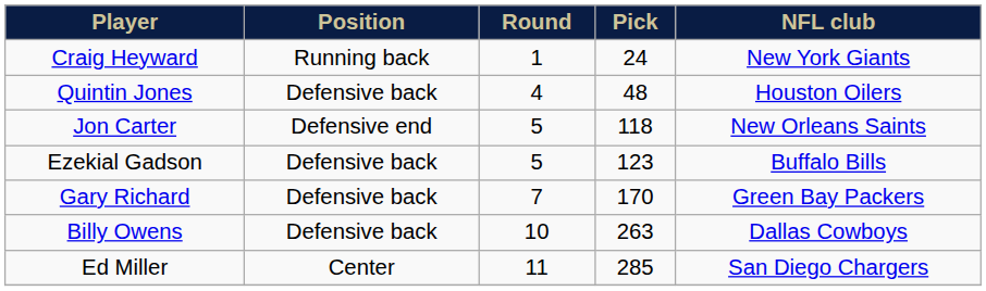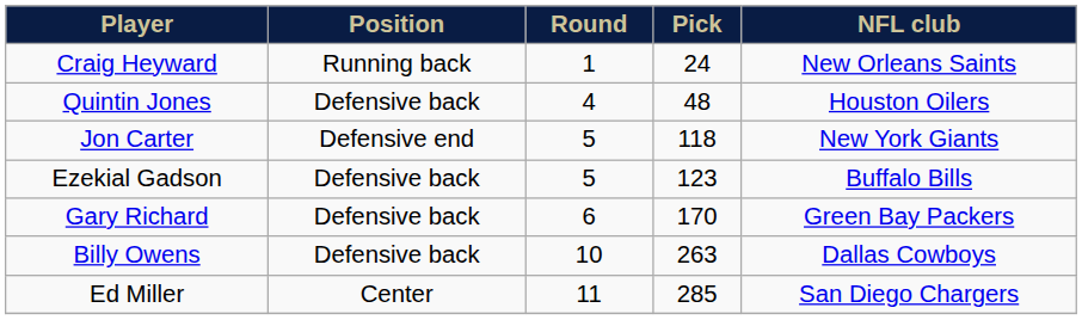 <table class="wikitable" width="80%">
 <tr align="center"  style="background:#091C44;color:#CEC499;">
 <td><strong>Player</strong></td>
 <td><strong>Position</strong></td>
 <td><strong>Round</strong></td>
 <td><strong>Pick</strong></td>
 <td><strong>NFL club</strong></td>
 </tr>
 <tr align="center" bgcolor="">
 <td><a href='#'>Craig Heyward</a></td>
 <td>Running back</td>
 <td>1</td>
 <td>24</td>
-<td><a href='#'>New York Giants</a></td>
+<td><a href='#'>New Orleans Saints</a></td>
 </tr>
 <tr align="center" bgcolor="">
 <td><a href='#'>Quintin Jones</a></td>
 <td>Defensive back</td>
 <td>4</td>
 <td>48</td>
 <td><a href='#'>Houston Oilers</a></td>
 </tr>
 <tr align="center" bgcolor="">
 <td><a href='#'>Jon Carter</a></td>
 <td>Defensive end</td>
 <td>5</td>
 <td>118</td>
-<td><a href='#'>New Orleans Saints</a></td>
+<td><a href='#'>New York Giants</a></td>
 </tr>
 <tr align="center" bgcolor="">
 <td>Ezekial Gadson</td>
 <td>Defensive back</td>
 <td>5</td>
 <td>123</td>
 <td><a href='#'>Buffalo Bills</a></td>
 </tr>
 <tr align="center" bgcolor="">
 <td><a href='#'>Gary Richard</a></td>
 <td>Defensive back</td>
-<td>7</td>
+<td>6</td>
 <td>170</td>
 <td><a href='#'>Green Bay Packers</a></td>
 </tr>
 <tr align="center" bgcolor="">
 <td><a href='#'>Billy Owens</a></td>
 <td>Defensive back</td>
 <td>10</td>
 <td>263</td>
 <td><a href='#'>Dallas Cowboys</a></td>
 </tr>
 <tr align="center" bgcolor="">
 <td>Ed Miller</td>
 <td>Center</td>
 <td>11</td>
 <td>285</td>
 <td><a href='#'>San Diego Chargers</a></td>
 </tr>
 <tr align="center" bgcolor="">
 </tr>
 </table>
